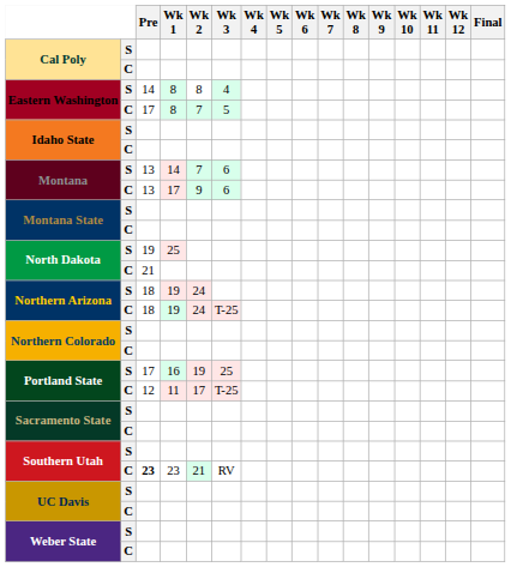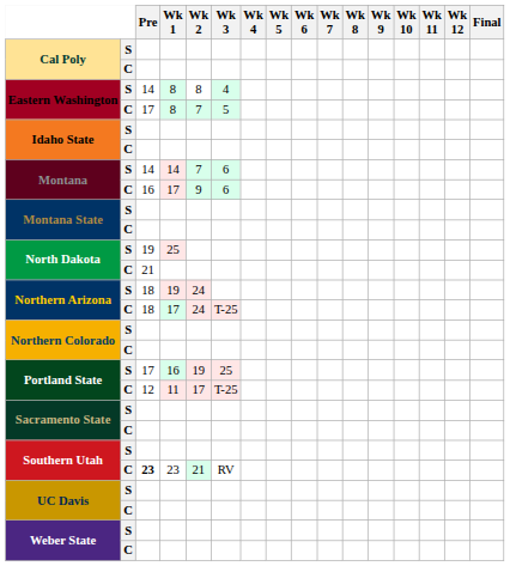 <table class="wikitable" style="white-space:nowrap;">
 <tr>
 <th colspan=2 style="background:white; border-top-style:hidden; border-left-style:hidden;"> </th>
 <th>Pre</th>
 <th>Wk<br>1</th>
 <th>Wk<br>2</th>
 <th>Wk<br>3</th>
 <th>Wk<br>4</th>
 <th>Wk<br>5</th>
 <th>Wk<br>6</th>
 <th>Wk<br>7</th>
 <th>Wk<br>8</th>
 <th>Wk<br>9</th>
 <th>Wk<br>10</th>
 <th>Wk<br>11</th>
 <th>Wk<br>12</th>
 <th>Final</th>
 </tr>
 <tr style="text-align:center;">
 <th rowspan=2 style="background:#FFE395; color:#003831;">Cal Poly</th>
 <th>S</th>
 <td style="background:#FFF;"></td>
 <td style="background:#FFF;"></td>
 <td style="background:#FFF;"></td>
 <td style="background:#FFF;"></td>
 <td style="background:#FFF;"></td>
 <td style="background:#FFF;"></td>
 <td style="background:#FFF;"></td>
 <td style="background:#FFF;"></td>
 <td style="background:#FFF;"></td>
 <td style="background:#FFF;"></td>
 <td style="background:#FFF;"></td>
 <td style="background:#FFF;"></td>
 <td style="background:#FFF;"></td>
 <td style="background:#FFF;"></td>
 </tr>
 <tr style="text-align:center;">
 <th>C</th>
 <td style="background:#FFF;"></td>
 <td style="background:#FFF;"></td>
 <td style="background:#FFF;"></td>
 <td style="background:#FFF;"></td>
 <td style="background:#FFF;"></td>
 <td style="background:#FFF;"></td>
 <td style="background:#FFF;"></td>
 <td style="background:#FFF;"></td>
 <td style="background:#FFF;"></td>
 <td style="background:#FFF;"></td>
 <td style="background:#FFF;"></td>
 <td style="background:#FFF;"></td>
 <td style="background:#FFF;"></td>
 <td style="background:#FFF;"></td>
 </tr>
 <tr style="text-align:center;">
 <th rowspan=2 style="background:#A10022; color:#000000;">Eastern Washington</th>
 <th>S</th>
 <td style="background:#FFF;">14</td>
 <td style="background:#D8FFEB;">8</td>
 <td style="background:#FFF;">8</td>
 <td style="background:#D8FFEB;">4</td>
 <td style="background:#FFF;"></td>
 <td style="background:#FFF;"></td>
 <td style="background:#FFF;"></td>
 <td style="background:#FFF;"></td>
 <td style="background:#FFF;"></td>
 <td style="background:#FFF;"></td>
 <td style="background:#FFF;"></td>
 <td style="background:#FFF;"></td>
 <td style="background:#FFF;"></td>
 <td style="background:#FFF;"></td>
 </tr>
 <tr style="text-align:center;">
 <th>C</th>
 <td style="background:#FFF;">17</td>
 <td style="background:#D8FFEB;">8</td>
 <td style="background:#D8FFEB;">7</td>
 <td style="background:#D8FFEB;">5</td>
 <td style="background:#FFF;"></td>
 <td style="background:#FFF;"></td>
 <td style="background:#FFF;"></td>
 <td style="background:#FFF;"></td>
 <td style="background:#FFF;"></td>
 <td style="background:#FFF;"></td>
 <td style="background:#FFF;"></td>
 <td style="background:#FFF;"></td>
 <td style="background:#FFF;"></td>
 <td style="background:#FFF;"></td>
 </tr>
 <tr style="text-align:center;">
 <th rowspan=2 style="background:#F47920; color:#000000;">Idaho State</th>
 <th>S</th>
 <td style="background:#FFF;"></td>
 <td style="background:#FFF;"></td>
 <td style="background:#FFF;"></td>
 <td style="background:#FFF;"></td>
 <td style="background:#FFF;"></td>
 <td style="background:#FFF;"></td>
 <td style="background:#FFF;"></td>
 <td style="background:#FFF;"></td>
 <td style="background:#FFF;"></td>
 <td style="background:#FFF;"></td>
 <td style="background:#FFF;"></td>
 <td style="background:#FFF;"></td>
 <td style="background:#FFF;"></td>
 <td style="background:#FFF;"></td>
 </tr>
 <tr style="text-align:center;">
 <th>C</th>
 <td style="background:#FFF;"></td>
 <td style="background:#FFF;"></td>
 <td style="background:#FFF;"></td>
 <td style="background:#FFF;"></td>
 <td style="background:#FFF;"></td>
 <td style="background:#FFF;"></td>
 <td style="background:#FFF;"></td>
 <td style="background:#FFF;"></td>
 <td style="background:#FFF;"></td>
 <td style="background:#FFF;"></td>
 <td style="background:#FFF;"></td>
 <td style="background:#FFF;"></td>
 <td style="background:#FFF;"></td>
 <td style="background:#FFF;"></td>
 </tr>
 <tr style="text-align:center;">
 <th rowspan=2 style="background:#5E001D; color:#8C8E90;">Montana</th>
 <th>S</th>
-<td style="background:#FFF;">13</td>
+<td style="background:#FFF;">14</td>
 <td style="background:#FFE6E6;">14</td>
 <td style="background:#D8FFEB;">7</td>
 <td style="background:#D8FFEB;">6</td>
 <td style="background:#FFF;"></td>
 <td style="background:#FFF;"></td>
 <td style="background:#FFF;"></td>
 <td style="background:#FFF;"></td>
 <td style="background:#FFF;"></td>
 <td style="background:#FFF;"></td>
 <td style="background:#FFF;"></td>
 <td style="background:#FFF;"></td>
 <td style="background:#FFF;"></td>
 <td style="background:#FFF;"></td>
 </tr>
 <tr style="text-align:center;">
 <th>C</th>
-<td style="background:#FFF;">13</td>
+<td style="background:#FFF;">16</td>
 <td style="background:#FFE6E6;">17</td>
 <td style="background:#D8FFEB;">9</td>
 <td style="background:#D8FFEB;">6</td>
 <td style="background:#FFF;"></td>
 <td style="background:#FFF;"></td>
 <td style="background:#FFF;"></td>
 <td style="background:#FFF;"></td>
 <td style="background:#FFF;"></td>
 <td style="background:#FFF;"></td>
 <td style="background:#FFF;"></td>
 <td style="background:#FFF;"></td>
 <td style="background:#FFF;"></td>
 <td style="background:#FFF;"></td>
 </tr>
 <tr style="text-align:center;">
 <th rowspan=2 style="background:#003366; color:#B08A42;">Montana State</th>
 <th>S</th>
 <td style="background:#FFF;"></td>
 <td style="background:#FFF;"></td>
 <td style="background:#FFF;"></td>
 <td style="background:#FFF;"></td>
 <td style="background:#FFF;"></td>
 <td style="background:#FFF;"></td>
 <td style="background:#FFF;"></td>
 <td style="background:#FFF;"></td>
 <td style="background:#FFF;"></td>
 <td style="background:#FFF;"></td>
 <td style="background:#FFF;"></td>
 <td style="background:#FFF;"></td>
 <td style="background:#FFF;"></td>
 <td style="background:#FFF;"></td>
 </tr>
 <tr style="text-align:center;">
 <th>C</th>
 <td style="background:#FFF;"></td>
 <td style="background:#FFF;"></td>
 <td style="background:#FFF;"></td>
 <td style="background:#FFF;"></td>
 <td style="background:#FFF;"></td>
 <td style="background:#FFF;"></td>
 <td style="background:#FFF;"></td>
 <td style="background:#FFF;"></td>
 <td style="background:#FFF;"></td>
 <td style="background:#FFF;"></td>
 <td style="background:#FFF;"></td>
 <td style="background:#FFF;"></td>
 <td style="background:#FFF;"></td>
 <td style="background:#FFF;"></td>
 </tr>
 <tr style="text-align:center;">
 <th rowspan=2 style="background:#009A44; color:#FFFFFF;">North Dakota</th>
 <th>S</th>
 <td style="background:#FFF;">19</td>
 <td style="background:#FFE6E6;">25</td>
 <td style="background:#FFF;"></td>
 <td style="background:#FFF;"></td>
 <td style="background:#FFF;"></td>
 <td style="background:#FFF;"></td>
 <td style="background:#FFF;"></td>
 <td style="background:#FFF;"></td>
 <td style="background:#FFF;"></td>
 <td style="background:#FFF;"></td>
 <td style="background:#FFF;"></td>
 <td style="background:#FFF;"></td>
 <td style="background:#FFF;"></td>
 <td style="background:#FFF;"></td>
 </tr>
 <tr style="text-align:center;">
 <th>C</th>
 <td style="background:#FFF;">21</td>
 <td style="background:#FFF;"></td>
 <td style="background:#FFF;"></td>
 <td style="background:#FFF;"></td>
 <td style="background:#FFF;"></td>
 <td style="background:#FFF;"></td>
 <td style="background:#FFF;"></td>
 <td style="background:#FFF;"></td>
 <td style="background:#FFF;"></td>
 <td style="background:#FFF;"></td>
 <td style="background:#FFF;"></td>
 <td style="background:#FFF;"></td>
 <td style="background:#FFF;"></td>
 <td style="background:#FFF;"></td>
 </tr>
 <tr style="text-align:center;">
 <th rowspan=2 style="background:#003366; color:#FFCC00;">Northern Arizona</th>
 <th>S</th>
 <td style="background:#FFF;">18</td>
 <td style="background:#FFE6E6;">19</td>
 <td style="background:#FFE6E6;">24</td>
 <td style="background:#FFF;"></td>
 <td style="background:#FFF;"></td>
 <td style="background:#FFF;"></td>
 <td style="background:#FFF;"></td>
 <td style="background:#FFF;"></td>
 <td style="background:#FFF;"></td>
 <td style="background:#FFF;"></td>
 <td style="background:#FFF;"></td>
 <td style="background:#FFF;"></td>
 <td style="background:#FFF;"></td>
 <td style="background:#FFF;"></td>
 </tr>
 <tr style="text-align:center;">
 <th>C</th>
 <td style="background:#FFF;">18</td>
-<td style="background:#D8FFEB;">19</td>
+<td style="background:#D8FFEB;">17</td>
 <td style="background:#FFE6E6;">24</td>
 <td style="background:#FFE6E6;">T-25</td>
 <td style="background:#FFF;"></td>
 <td style="background:#FFF;"></td>
 <td style="background:#FFF;"></td>
 <td style="background:#FFF;"></td>
 <td style="background:#FFF;"></td>
 <td style="background:#FFF;"></td>
 <td style="background:#FFF;"></td>
 <td style="background:#FFF;"></td>
 <td style="background:#FFF;"></td>
 <td style="background:#FFF;"></td>
 </tr>
 <tr style="text-align:center;">
 <th rowspan=2 style="background:#F6B000; color:#013C65;">Northern Colorado</th>
 <th>S</th>
 <td style="background:#FFF;"></td>
 <td style="background:#FFF;"></td>
 <td style="background:#FFF;"></td>
 <td style="background:#FFF;"></td>
 <td style="background:#FFF;"></td>
 <td style="background:#FFF;"></td>
 <td style="background:#FFF;"></td>
 <td style="background:#FFF;"></td>
 <td style="background:#FFF;"></td>
 <td style="background:#FFF;"></td>
 <td style="background:#FFF;"></td>
 <td style="background:#FFF;"></td>
 <td style="background:#FFF;"></td>
 <td style="background:#FFF;"></td>
 </tr>
 <tr style="text-align:center;">
 <th>C</th>
 <td style="background:#FFF;"></td>
 <td style="background:#FFF;"></td>
 <td style="background:#FFF;"></td>
 <td style="background:#FFF;"></td>
 <td style="background:#FFF;"></td>
 <td style="background:#FFF;"></td>
 <td style="background:#FFF;"></td>
 <td style="background:#FFF;"></td>
 <td style="background:#FFF;"></td>
 <td style="background:#FFF;"></td>
 <td style="background:#FFF;"></td>
 <td style="background:#FFF;"></td>
 <td style="background:#FFF;"></td>
 <td style="background:#FFF;"></td>
 </tr>
 <tr style="text-align:center;">
 <th rowspan=2 style="background:#02461D; color:#FFFFFF;">Portland State</th>
 <th>S</th>
 <td style="background:#FFF;">17</td>
 <td style="background:#D8FFEB;">16</td>
 <td style="background:#FFE6E6;">19</td>
 <td style="background:#FFE6E6;">25</td>
 <td style="background:#FFF;"></td>
 <td style="background:#FFF;"></td>
 <td style="background:#FFF;"></td>
 <td style="background:#FFF;"></td>
 <td style="background:#FFF;"></td>
 <td style="background:#FFF;"></td>
 <td style="background:#FFF;"></td>
 <td style="background:#FFF;"></td>
 <td style="background:#FFF;"></td>
 <td style="background:#FFF;"></td>
 </tr>
 <tr style="text-align:center;">
 <th>C</th>
 <td style="background:#FFF;">12</td>
 <td style="background:#FFE6E6;">11</td>
 <td style="background:#FFE6E6;">17</td>
 <td style="background:#FFE6E6;">T-25</td>
 <td style="background:#FFF;"></td>
 <td style="background:#FFF;"></td>
 <td style="background:#FFF;"></td>
 <td style="background:#FFF;"></td>
 <td style="background:#FFF;"></td>
 <td style="background:#FFF;"></td>
 <td style="background:#FFF;"></td>
 <td style="background:#FFF;"></td>
 <td style="background:#FFF;"></td>
 <td style="background:#FFF;"></td>
 </tr>
 <tr style="text-align:center;">
 <th rowspan=2 style="background:#043927; color:#C4B581;">Sacramento State</th>
 <th>S</th>
 <td style="background:#FFF;"></td>
 <td style="background:#FFF;"></td>
 <td style="background:#FFF;"></td>
 <td style="background:#FFF;"></td>
 <td style="background:#FFF;"></td>
 <td style="background:#FFF;"></td>
 <td style="background:#FFF;"></td>
 <td style="background:#FFF;"></td>
 <td style="background:#FFF;"></td>
 <td style="background:#FFF;"></td>
 <td style="background:#FFF;"></td>
 <td style="background:#FFF;"></td>
 <td style="background:#FFF;"></td>
 <td style="background:#FFF;"></td>
 </tr>
 <tr style="text-align:center;">
 <th>C</th>
 <td style="background:#FFF;"></td>
 <td style="background:#FFF;"></td>
 <td style="background:#FFF;"></td>
 <td style="background:#FFF;"></td>
 <td style="background:#FFF;"></td>
 <td style="background:#FFF;"></td>
 <td style="background:#FFF;"></td>
 <td style="background:#FFF;"></td>
 <td style="background:#FFF;"></td>
 <td style="background:#FFF;"></td>
 <td style="background:#FFF;"></td>
 <td style="background:#FFF;"></td>
 <td style="background:#FFF;"></td>
 <td style="background:#FFF;"></td>
 </tr>
 <tr style="text-align:center;">
 <th rowspan=2 style="background:#CE171F; color:#FFFFFF;">Southern Utah</th>
 <th>S</th>
 <td style="background:#FFF;"></td>
 <td style="background:#FFF;"></td>
 <td style="background:#FFF;"></td>
 <td style="background:#FFF;"></td>
 <td style="background:#FFF;"></td>
 <td style="background:#FFF;"></td>
 <td style="background:#FFF;"></td>
 <td style="background:#FFF;"></td>
 <td style="background:#FFF;"></td>
 <td style="background:#FFF;"></td>
 <td style="background:#FFF;"></td>
 <td style="background:#FFF;"></td>
 <td style="background:#FFF;"></td>
 <td style="background:#FFF;"></td>
 </tr>
 <tr style="text-align:center;">
 <th>C</th>
 <td style="background:#FFF;"><strong>23</strong></td>
 <td style="background:#FFF;">23</td>
 <td style="background:#D8FFEB;">21</td>
 <td style="background:#FFF;">RV</td>
 <td style="background:#FFF;"></td>
 <td style="background:#FFF;"></td>
 <td style="background:#FFF;"></td>
 <td style="background:#FFF;"></td>
 <td style="background:#FFF;"></td>
 <td style="background:#FFF;"></td>
 <td style="background:#FFF;"></td>
 <td style="background:#FFF;"></td>
 <td style="background:#FFF;"></td>
 <td style="background:#FFF;"></td>
 </tr>
 <tr style="text-align:center;">
 <th rowspan=2 style="background:#C99700; color:#002855;">UC Davis</th>
 <th>S</th>
 <td style="background:#FFF;"></td>
 <td style="background:#FFF;"></td>
 <td style="background:#FFF;"></td>
 <td style="background:#FFF;"></td>
 <td style="background:#FFF;"></td>
 <td style="background:#FFF;"></td>
 <td style="background:#FFF;"></td>
 <td style="background:#FFF;"></td>
 <td style="background:#FFF;"></td>
 <td style="background:#FFF;"></td>
 <td style="background:#FFF;"></td>
 <td style="background:#FFF;"></td>
 <td style="background:#FFF;"></td>
 <td style="background:#FFF;"></td>
 </tr>
 <tr style="text-align:center;">
 <th>C</th>
 <td style="background:#FFF;"></td>
 <td style="background:#FFF;"></td>
 <td style="background:#FFF;"></td>
 <td style="background:#FFF;"></td>
 <td style="background:#FFF;"></td>
 <td style="background:#FFF;"></td>
 <td style="background:#FFF;"></td>
 <td style="background:#FFF;"></td>
 <td style="background:#FFF;"></td>
 <td style="background:#FFF;"></td>
 <td style="background:#FFF;"></td>
 <td style="background:#FFF;"></td>
 <td style="background:#FFF;"></td>
 <td style="background:#FFF;"></td>
 </tr>
 <tr style="text-align:center;">
 <th rowspan=2 style="background:#4B2682; color:#FFFFFF;">Weber State</th>
 <th>S</th>
 <td style="background:#FFF;"></td>
 <td style="background:#FFF;"></td>
 <td style="background:#FFF;"></td>
 <td style="background:#FFF;"></td>
 <td style="background:#FFF;"></td>
 <td style="background:#FFF;"></td>
 <td style="background:#FFF;"></td>
 <td style="background:#FFF;"></td>
 <td style="background:#FFF;"></td>
 <td style="background:#FFF;"></td>
 <td style="background:#FFF;"></td>
 <td style="background:#FFF;"></td>
 <td style="background:#FFF;"></td>
 <td style="background:#FFF;"></td>
 </tr>
 <tr style="text-align:center;">
 <th>C</th>
 <td style="background:#FFF;"></td>
 <td style="background:#FFF;"></td>
 <td style="background:#FFF;"></td>
 <td style="background:#FFF;"></td>
 <td style="background:#FFF;"></td>
 <td style="background:#FFF;"></td>
 <td style="background:#FFF;"></td>
 <td style="background:#FFF;"></td>
 <td style="background:#FFF;"></td>
 <td style="background:#FFF;"></td>
 <td style="background:#FFF;"></td>
 <td style="background:#FFF;"></td>
 <td style="background:#FFF;"></td>
 <td style="background:#FFF;"></td>
 </tr>
 </table>
